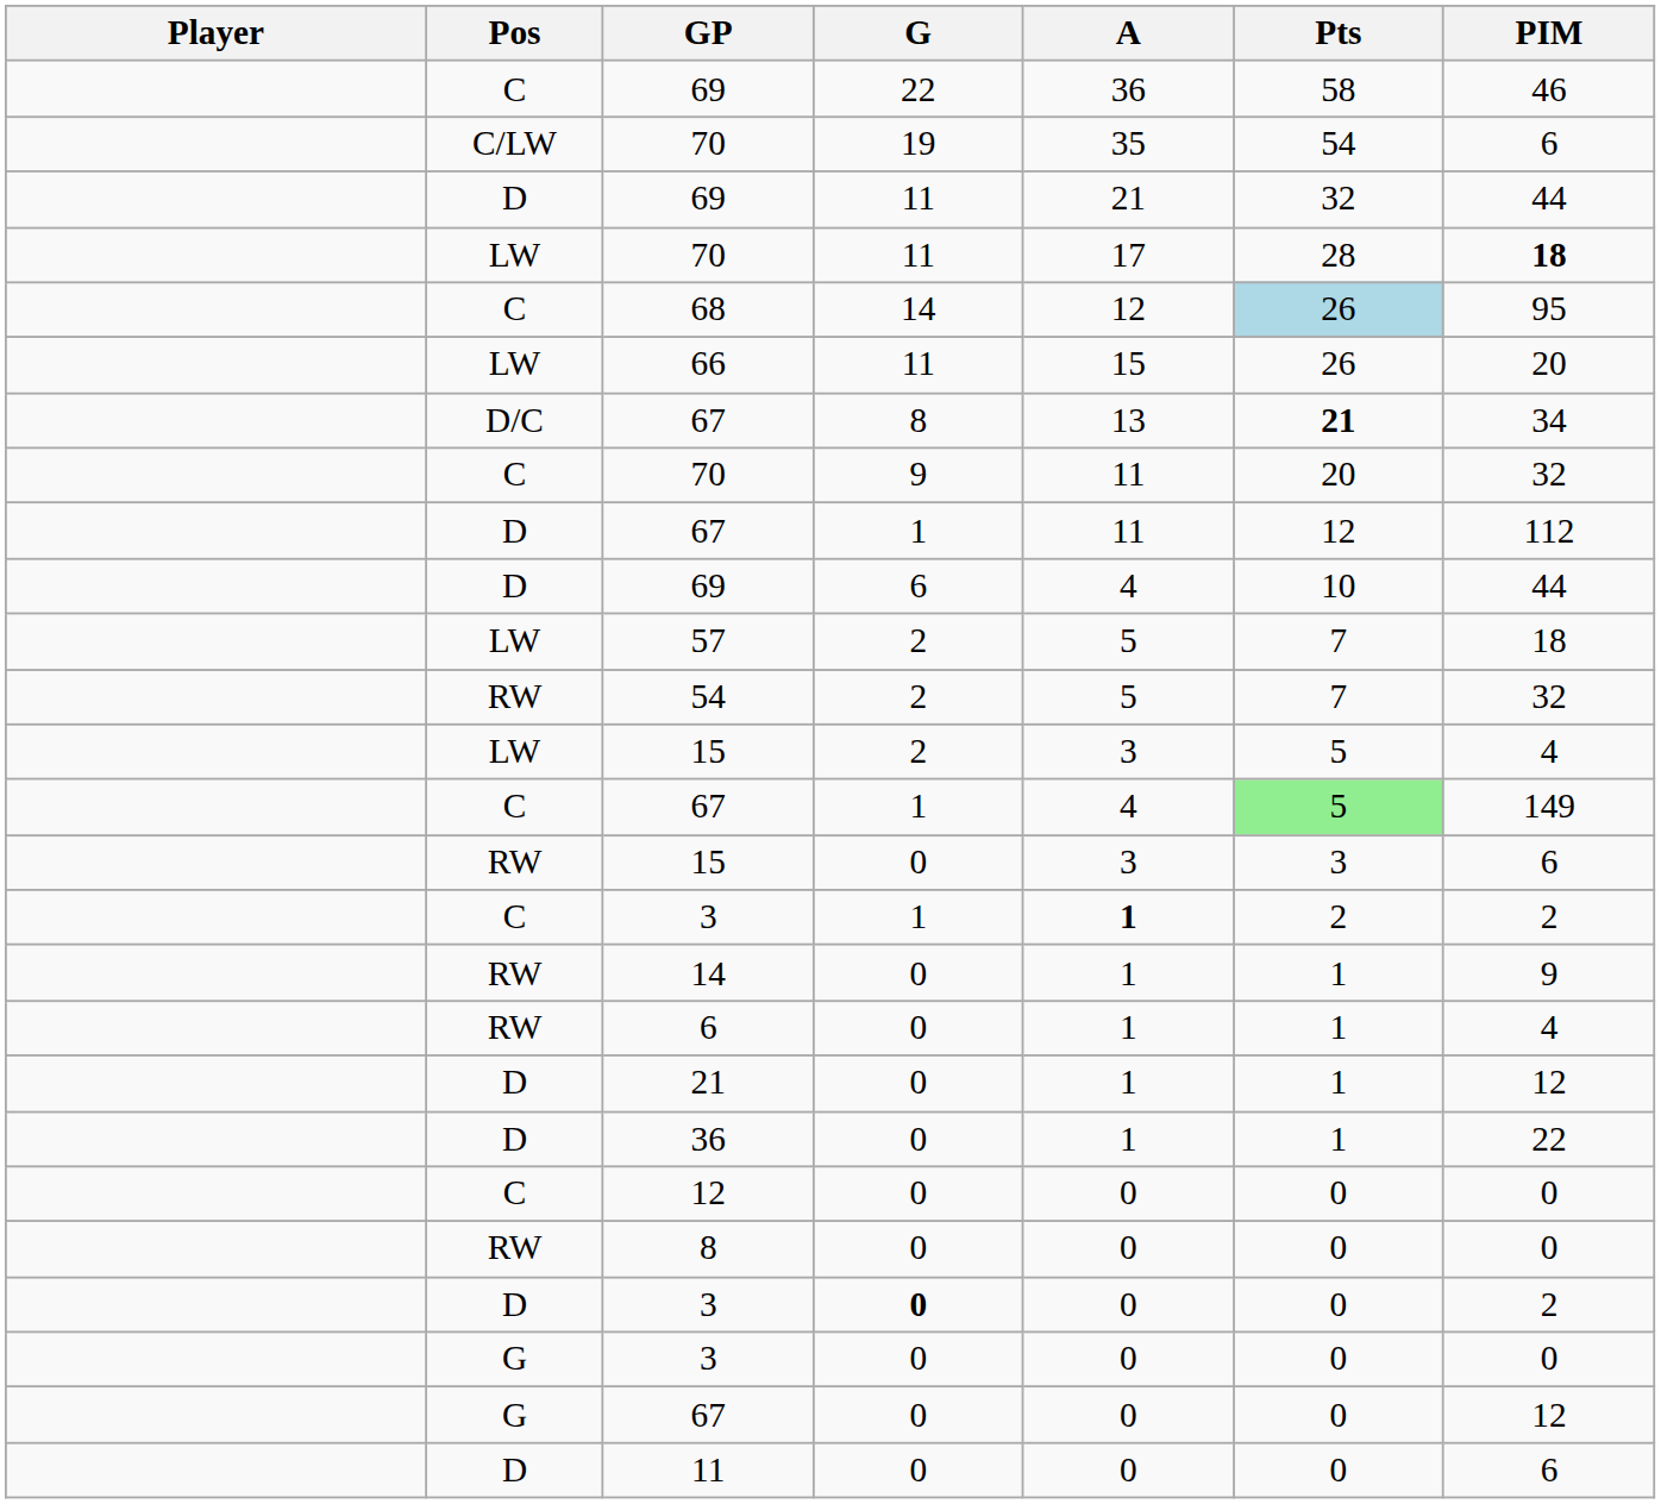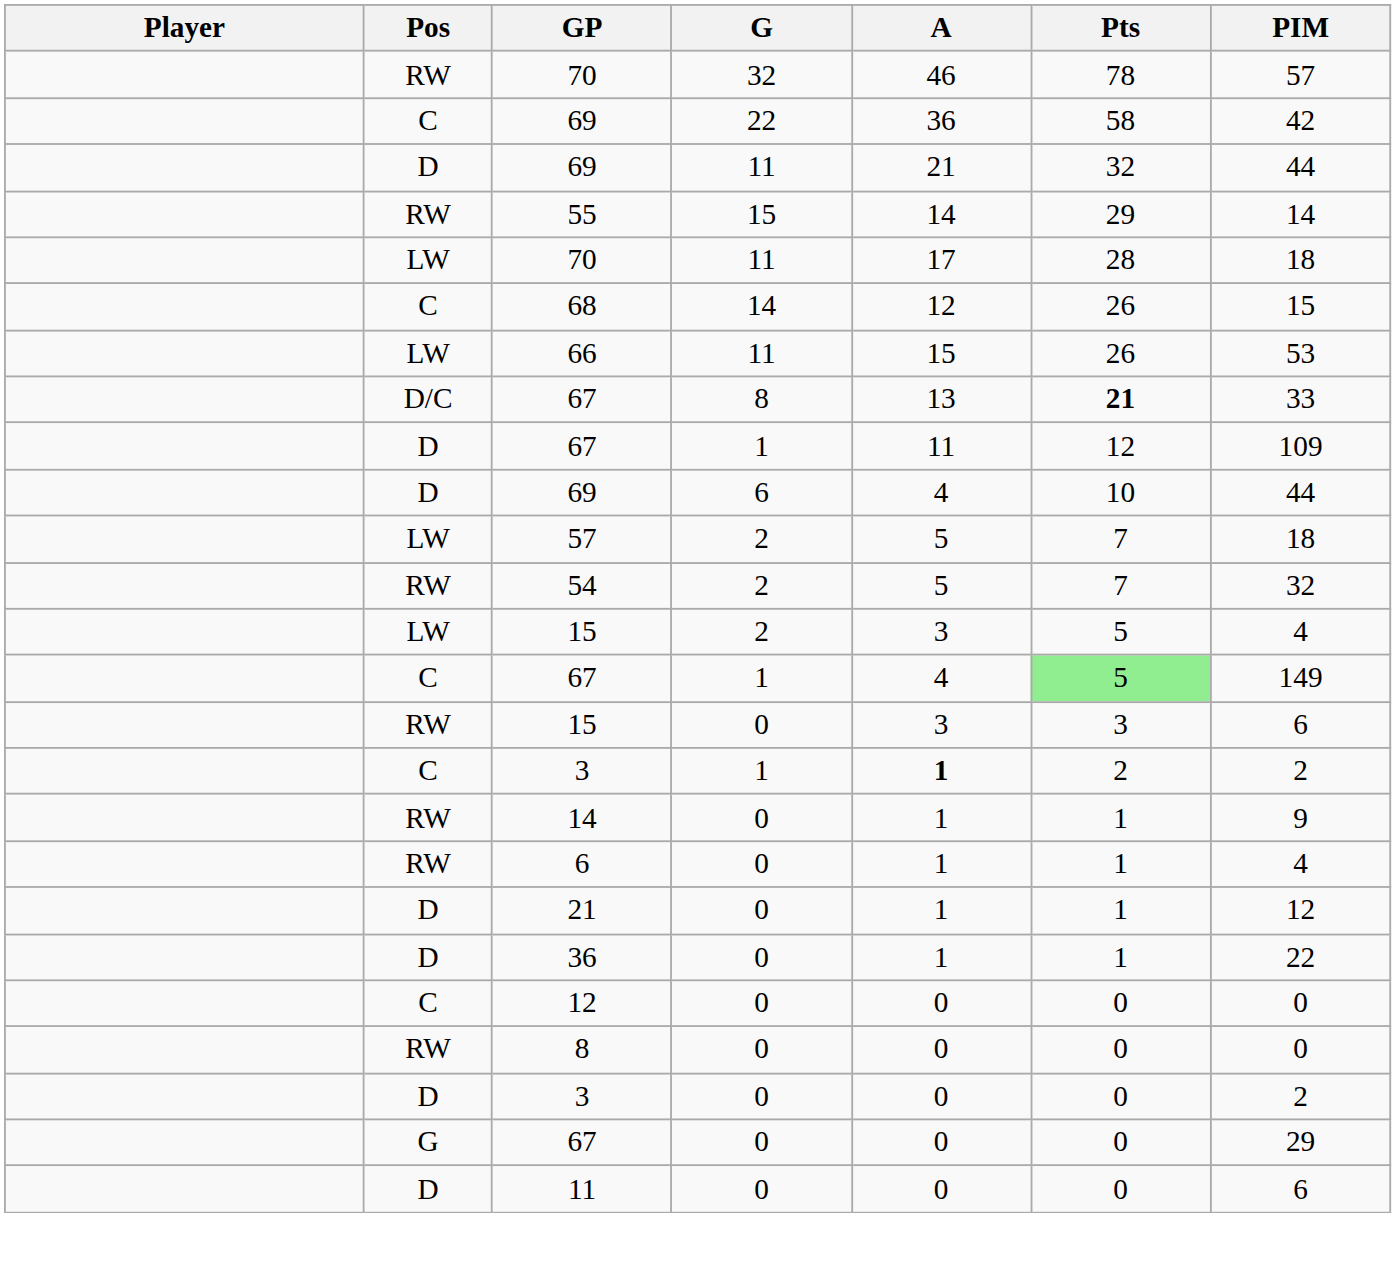 <table class="wikitable sortable" width="60%">
 <tr ALIGN="center">
 <th bgcolor="#DDDDFF" width="10%">Player</th>
 <th bgcolor="#DDDDFF" width="3%" title="Position">Pos</th>
 <th bgcolor="#DDDDFF" width="5%" title="Games played">GP</th>
 <th bgcolor="#DDDDFF" width="5%" title="Goals">G</th>
 <th bgcolor="#DDDDFF" width="5%" title="Assists">A</th>
 <th bgcolor="#DDDDFF" width="5%" title="Points">Pts</th>
 <th bgcolor="#DDDDFF" width="5%" title="Penalties in Minutes">PIM</th>
 </tr>
 <tr align="center">
 <td align="right"></td>
+<td>RW</td>
+<td>70</td>
+<td>32</td>
+<td>46</td>
+<td>78</td>
+<td>57</td>
+</tr>
+<tr align="center">
+<td align="right"></td>
 <td>C</td>
 <td>69</td>
 <td>22</td>
 <td>36</td>
 <td>58</td>
-<td>46</td>
-</tr>
-<tr align="center">
-<td align="right"></td>
-<td>C/LW</td>
-<td>70</td>
-<td>19</td>
-<td>35</td>
-<td>54</td>
-<td>6</td>
+<td>42</td>
 </tr>
 <tr align="center">
 <td align="right"></td>
 <td>D</td>
 <td>69</td>
 <td>11</td>
 <td>21</td>
 <td>32</td>
 <td>44</td>
 </tr>
 <tr align="center">
 <td align="right"></td>
+<td>RW</td>
+<td>55</td>
+<td>15</td>
+<td>14</td>
+<td>29</td>
+<td>14</td>
+</tr>
+<tr align="center">
+<td align="right"></td>
 <td>LW</td>
 <td>70</td>
 <td>11</td>
 <td>17</td>
 <td>28</td>
-<td><strong>18</strong></td>
+<td>18</td>
 </tr>
 <tr align="center">
 <td align="right"></td>
 <td>C</td>
 <td>68</td>
 <td>14</td>
 <td>12</td>
-<td style="background: lightblue;">26</td>
-<td>95</td>
+<td>26</td>
+<td>15</td>
 </tr>
 <tr align="center">
 <td align="right"></td>
 <td>LW</td>
 <td>66</td>
 <td>11</td>
 <td>15</td>
 <td>26</td>
-<td>20</td>
+<td>53</td>
 </tr>
 <tr align="center">
 <td align="right"></td>
 <td>D/C</td>
 <td>67</td>
 <td>8</td>
 <td>13</td>
 <td><strong>21</strong></td>
-<td>34</td>
-</tr>
-<tr align="center">
-<td align="right"></td>
-<td>C</td>
-<td>70</td>
-<td>9</td>
-<td>11</td>
-<td>20</td>
-<td>32</td>
+<td>33</td>
 </tr>
 <tr align="center">
 <td align="right"></td>
 <td>D</td>
 <td>67</td>
 <td>1</td>
 <td>11</td>
 <td>12</td>
-<td>112</td>
+<td>109</td>
 </tr>
 <tr align="center">
 <td align="right"></td>
 <td>D</td>
 <td>69</td>
 <td>6</td>
 <td>4</td>
 <td>10</td>
 <td>44</td>
 </tr>
 <tr align="center">
 <td align="right"></td>
 <td>LW</td>
 <td>57</td>
 <td>2</td>
 <td>5</td>
 <td>7</td>
 <td>18</td>
 </tr>
 <tr align="center">
 <td align="right"></td>
 <td>RW</td>
 <td>54</td>
 <td>2</td>
 <td>5</td>
 <td>7</td>
 <td>32</td>
 </tr>
 <tr align="center">
 <td align="right"></td>
 <td>LW</td>
 <td>15</td>
 <td>2</td>
 <td>3</td>
 <td>5</td>
 <td>4</td>
 </tr>
 <tr align="center">
 <td align="right"></td>
 <td>C</td>
 <td>67</td>
 <td>1</td>
 <td>4</td>
 <td style="background: lightgreen;">5</td>
 <td>149</td>
 </tr>
 <tr align="center">
 <td align="right"></td>
 <td>RW</td>
 <td>15</td>
 <td>0</td>
 <td>3</td>
 <td>3</td>
 <td>6</td>
 </tr>
 <tr align="center">
 <td align="right"></td>
 <td>C</td>
 <td>3</td>
 <td>1</td>
 <td><strong>1</strong></td>
 <td>2</td>
 <td>2</td>
 </tr>
 <tr align="center">
 <td align="right"></td>
 <td>RW</td>
 <td>14</td>
 <td>0</td>
 <td>1</td>
 <td>1</td>
 <td>9</td>
 </tr>
 <tr align="center">
 <td align="right"></td>
 <td>RW</td>
 <td>6</td>
 <td>0</td>
 <td>1</td>
 <td>1</td>
 <td>4</td>
 </tr>
 <tr align="center">
 <td align="right"></td>
 <td>D</td>
 <td>21</td>
 <td>0</td>
 <td>1</td>
 <td>1</td>
 <td>12</td>
 </tr>
 <tr align="center">
 <td align="right"></td>
 <td>D</td>
 <td>36</td>
 <td>0</td>
 <td>1</td>
 <td>1</td>
 <td>22</td>
 </tr>
 <tr align="center">
 <td align="right"></td>
 <td>C</td>
 <td>12</td>
 <td>0</td>
 <td>0</td>
 <td>0</td>
 <td>0</td>
 </tr>
 <tr align="center">
 <td align="right"></td>
 <td>RW</td>
 <td>8</td>
 <td>0</td>
 <td>0</td>
 <td>0</td>
 <td>0</td>
 </tr>
 <tr align="center">
 <td align="right"></td>
 <td>D</td>
 <td>3</td>
-<td><strong>0</strong></td>
+<td>0</td>
 <td>0</td>
 <td>0</td>
 <td>2</td>
-</tr>
-<tr align="center">
-<td align="right"></td>
-<td>G</td>
-<td>3</td>
-<td>0</td>
-<td>0</td>
-<td>0</td>
-<td>0</td>
 </tr>
 <tr align="center">
 <td align="right"></td>
 <td>G</td>
 <td>67</td>
 <td>0</td>
 <td>0</td>
 <td>0</td>
-<td>12</td>
+<td>29</td>
 </tr>
 <tr align="center">
 <td align="right"></td>
 <td>D</td>
 <td>11</td>
 <td>0</td>
 <td>0</td>
 <td>0</td>
 <td>6</td>
 </tr>
 </table>
